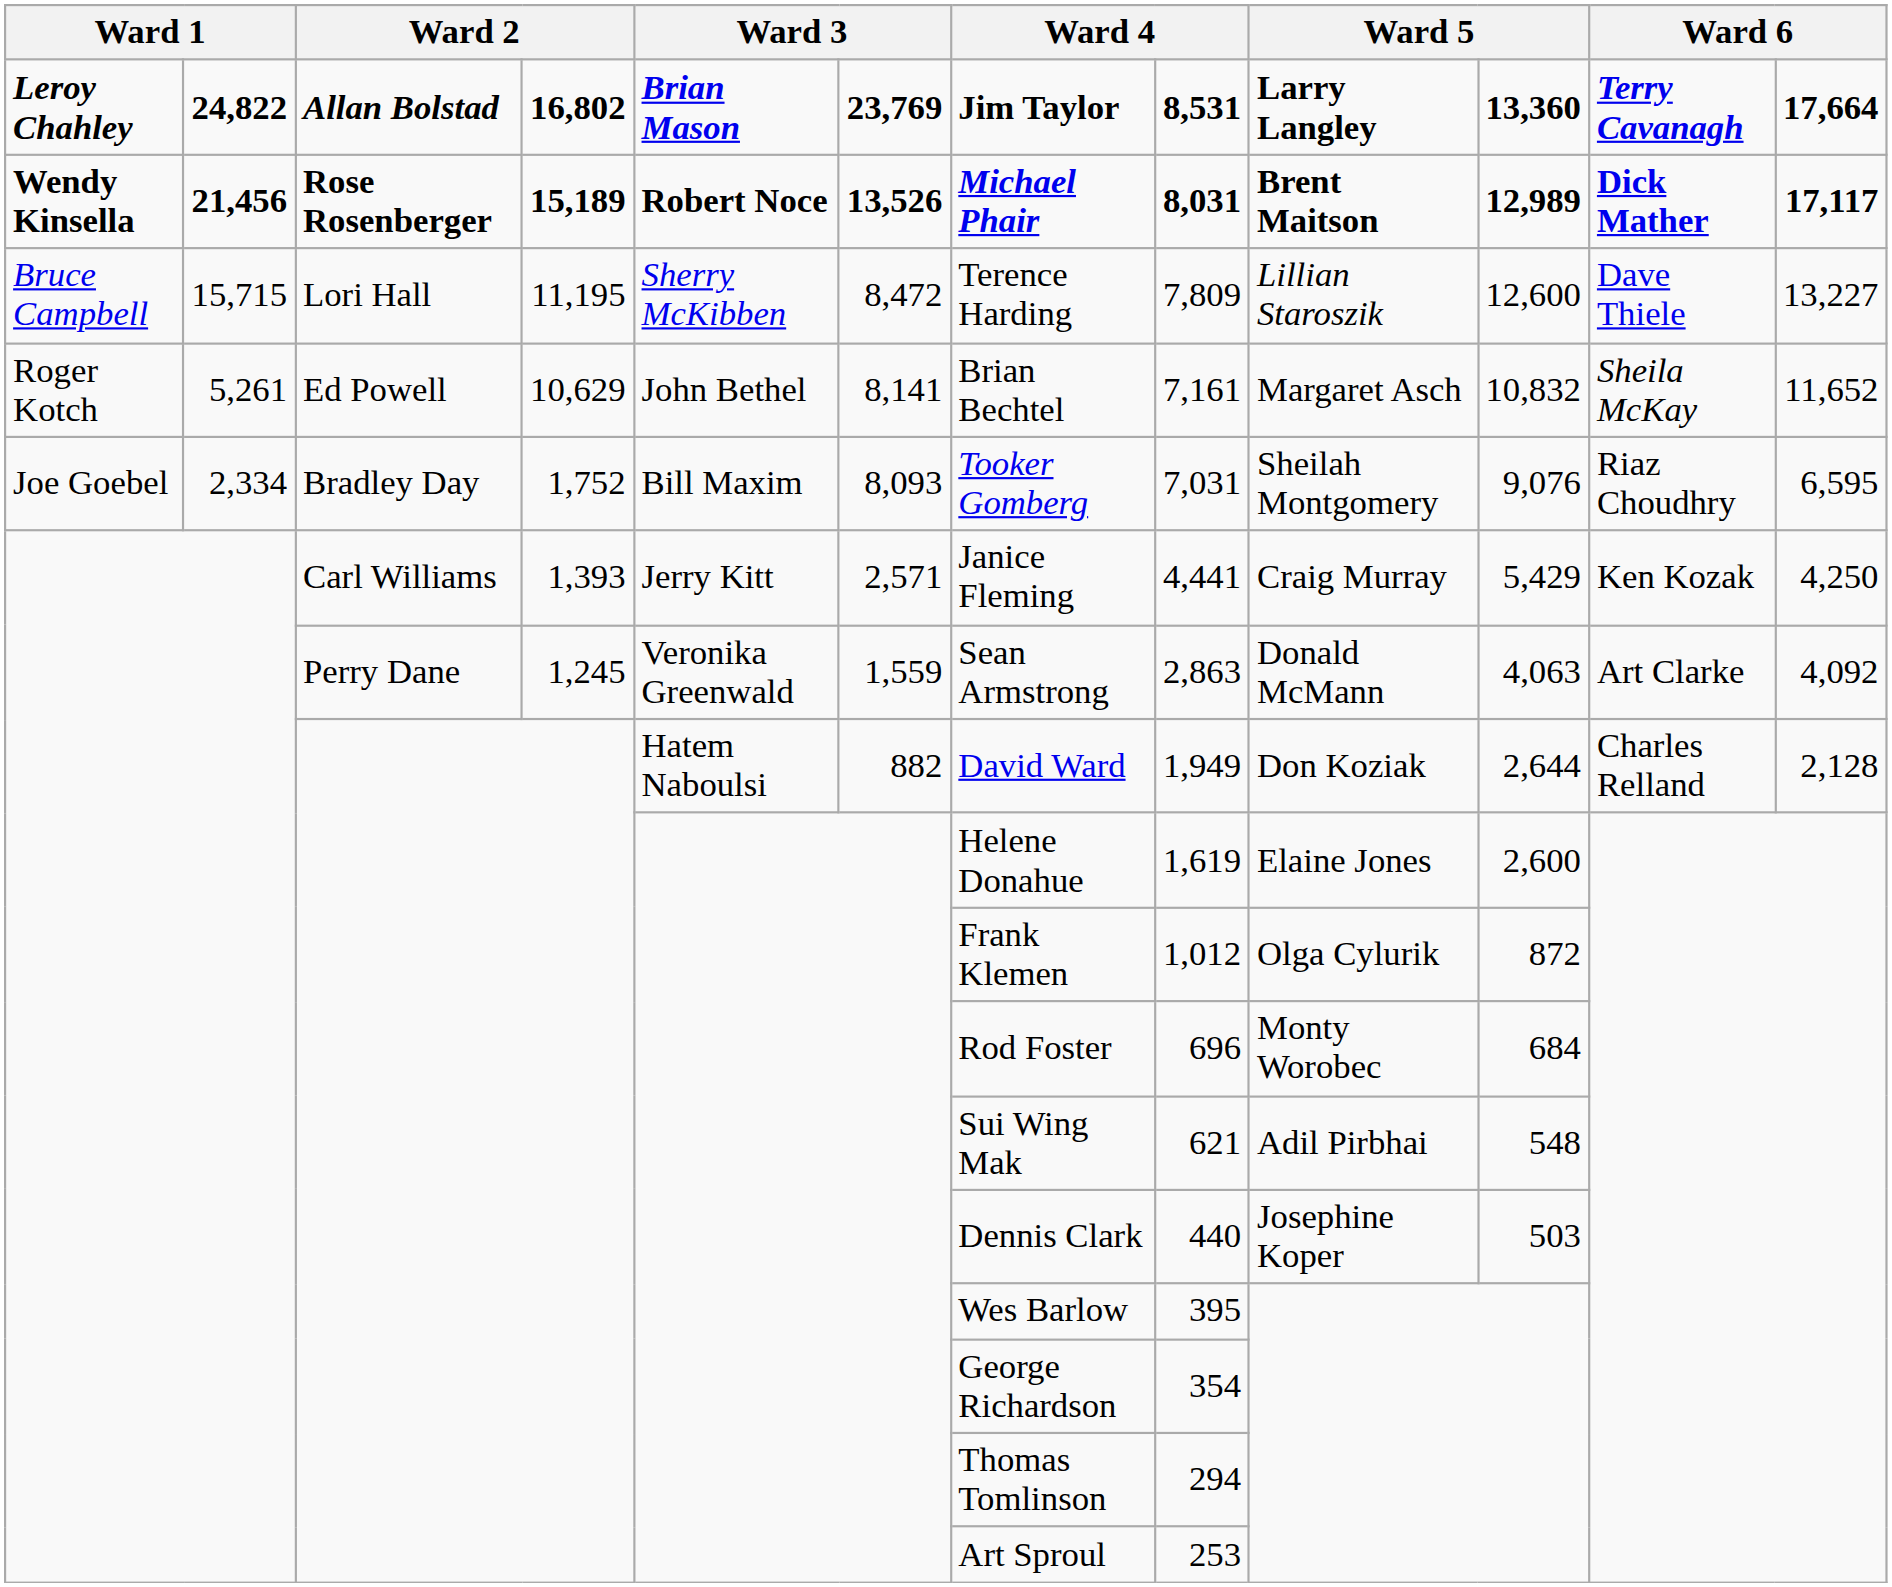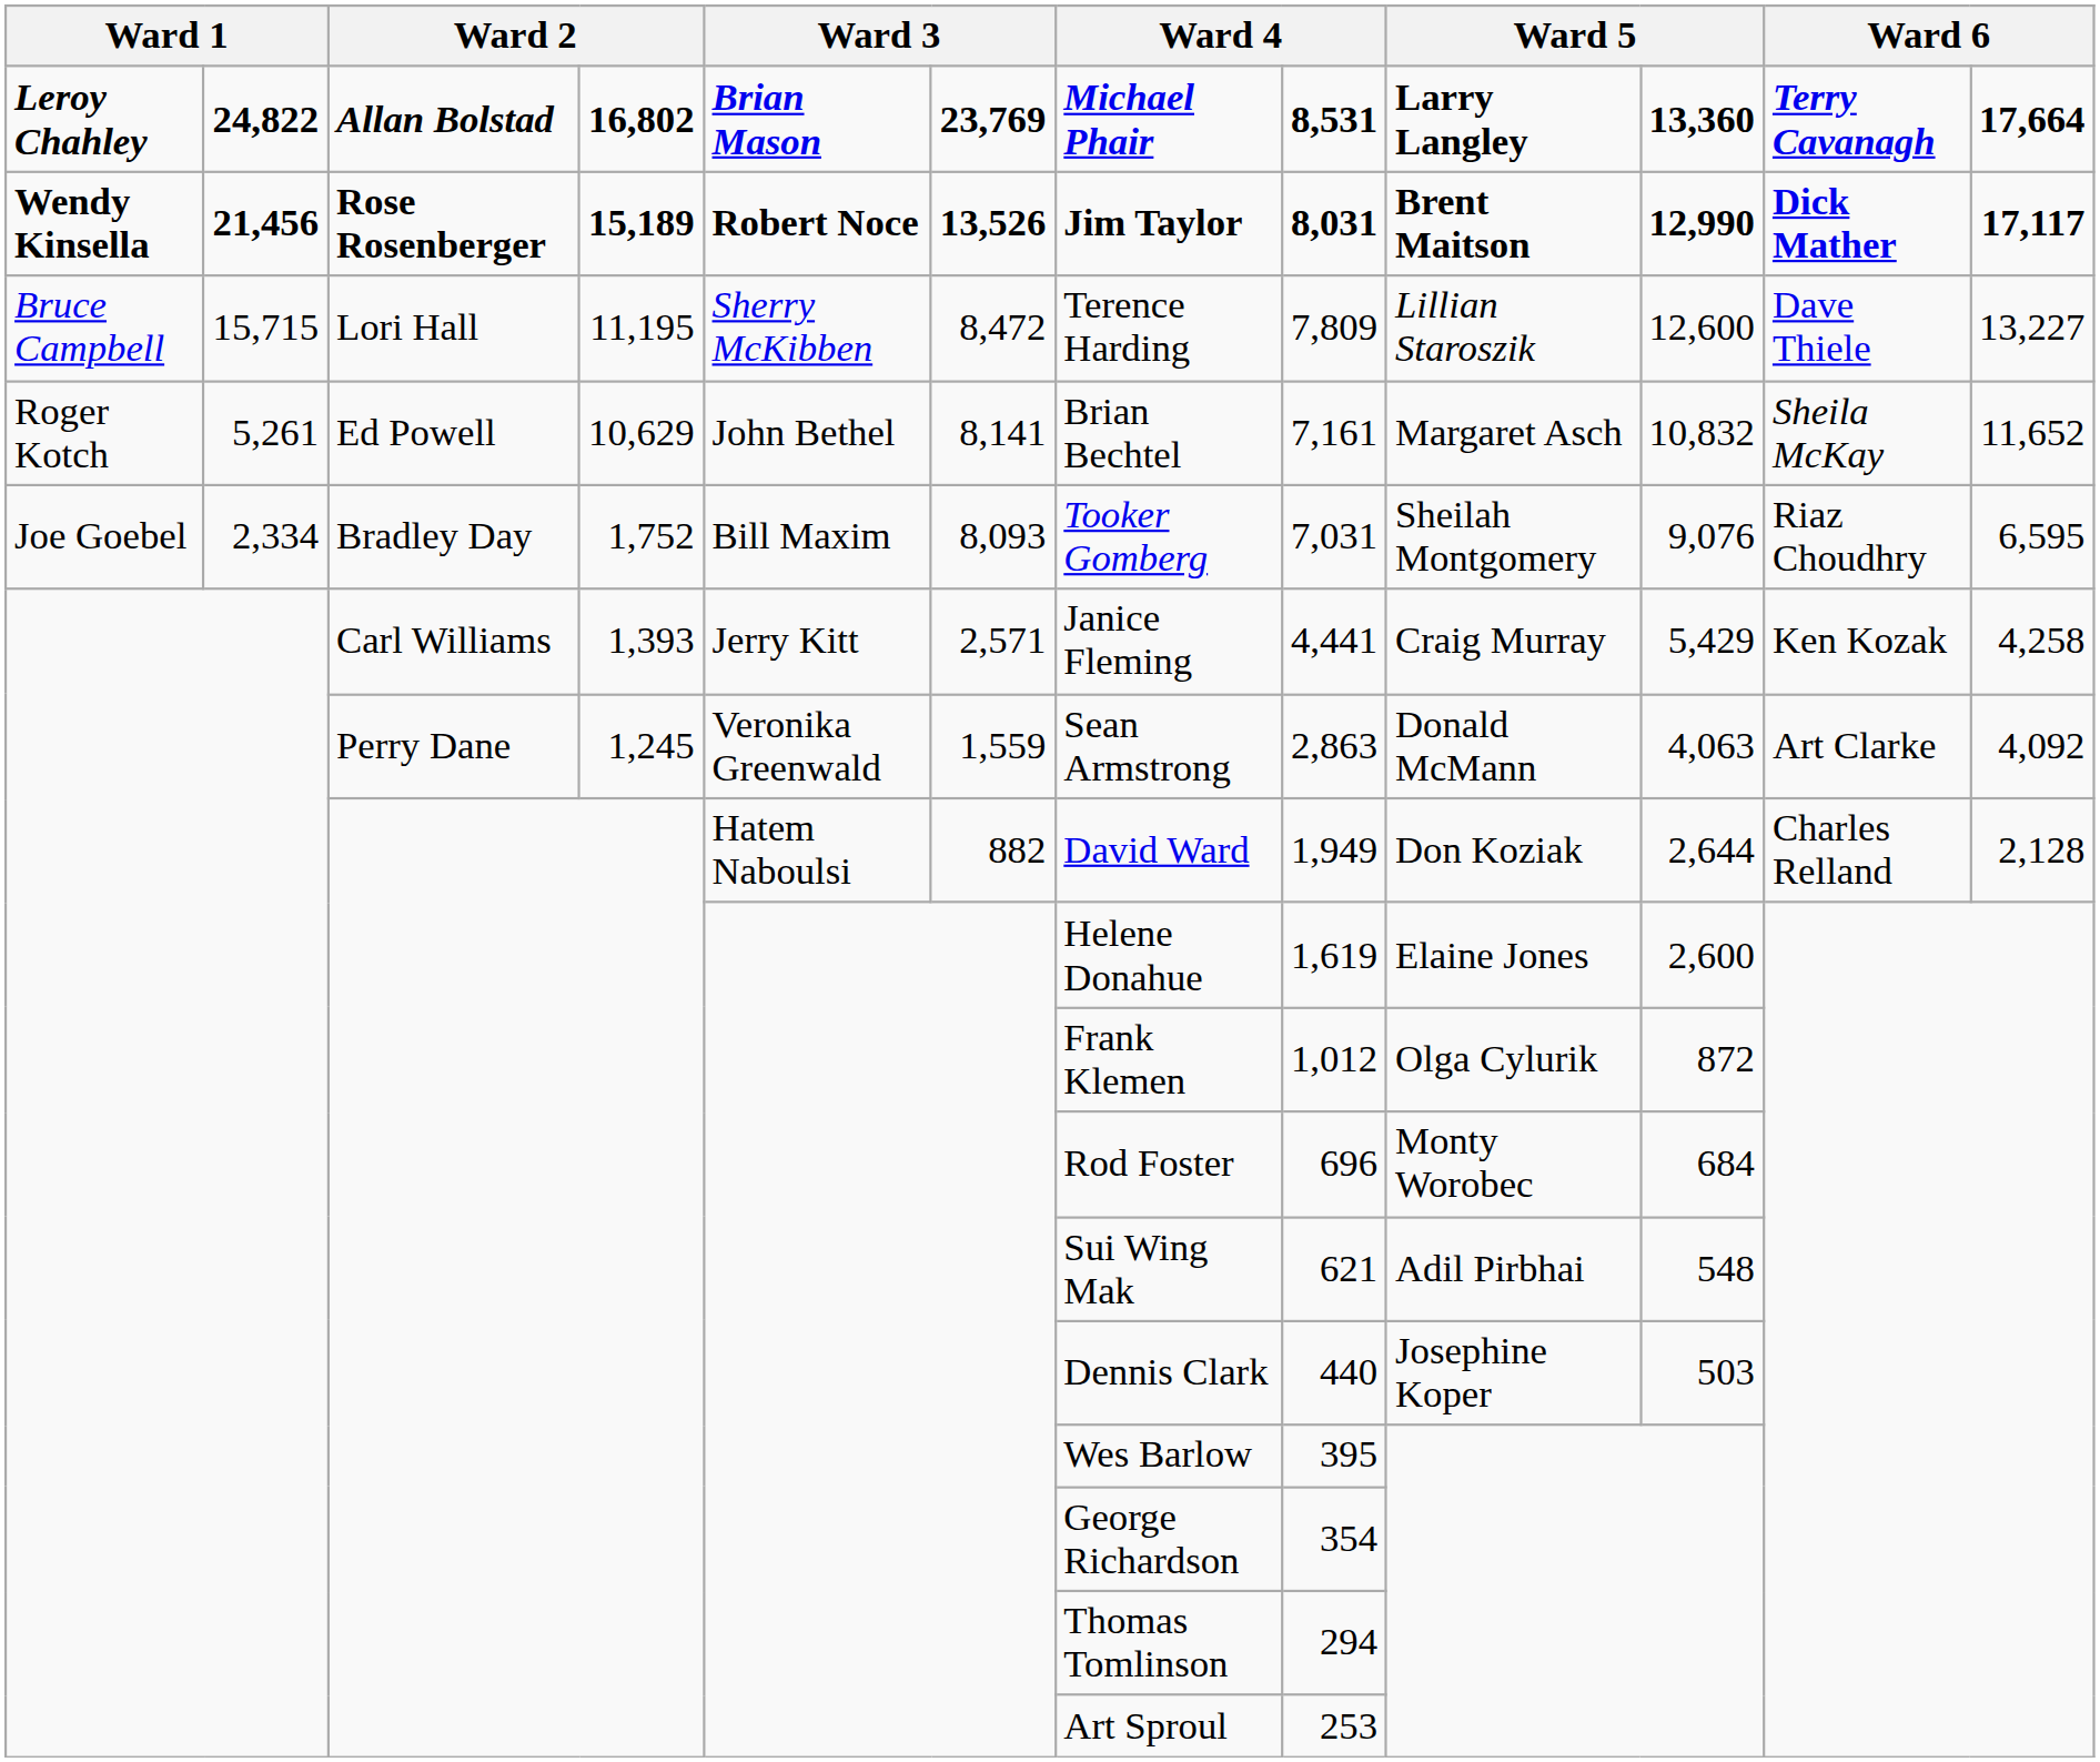 <table class="wikitable">
 <tr>
 <th colspan="2"><strong>Ward 1</strong></th>
 <th colspan="2"><strong>Ward 2</strong></th>
 <th colspan="2"><strong>Ward 3</strong></th>
 <th colspan="2"><strong>Ward 4</strong></th>
 <th colspan="2"><strong>Ward 5</strong></th>
 <th colspan="2"><strong>Ward 6</strong></th>
 </tr>
 <tr>
 <td><strong><em>Leroy Chahley</em></strong></td>
 <td align="right"><strong>24,822</strong></td>
 <td><strong><em>Allan Bolstad</em></strong></td>
 <td align="right"><strong>16,802</strong></td>
 <td><strong><em><a href='#'>Brian Mason</a></em></strong></td>
 <td align="right"><strong>23,769</strong></td>
-<td><strong>Jim Taylor</strong></td>
+<td><strong><em><a href='#'>Michael Phair</a></em></strong></td>
 <td align="right"><strong>8,531</strong></td>
 <td><strong>Larry Langley</strong></td>
 <td align="right"><strong>13,360</strong></td>
 <td><strong><em><a href='#'>Terry Cavanagh</a></em></strong></td>
 <td align="right"><strong>17,664</strong></td>
 </tr>
 <tr>
 <td><strong>Wendy Kinsella</strong></td>
 <td align="right"><strong>21,456</strong></td>
 <td><strong>Rose Rosenberger</strong></td>
 <td align="right"><strong>15,189</strong></td>
 <td><strong>Robert Noce</strong></td>
 <td align="right"><strong>13,526</strong></td>
-<td><strong><em><a href='#'>Michael Phair</a></em></strong></td>
+<td><strong>Jim Taylor</strong></td>
 <td align="right"><strong>8,031</strong></td>
 <td><strong>Brent Maitson</strong></td>
-<td align="right"><strong>12,989</strong></td>
+<td align="right"><strong>12,990</strong></td>
 <td><strong><a href='#'>Dick Mather</a></strong></td>
 <td align="right"><strong>17,117</strong></td>
 </tr>
 <tr>
 <td><em><a href='#'>Bruce Campbell</a></em></td>
 <td align="right">15,715</td>
 <td>Lori Hall</td>
 <td align="right">11,195</td>
 <td><em><a href='#'>Sherry McKibben</a></em></td>
 <td align="right">8,472</td>
 <td>Terence Harding</td>
 <td align="right">7,809</td>
 <td><em>Lillian Staroszik</em></td>
 <td align="right">12,600</td>
 <td><a href='#'>Dave Thiele</a></td>
 <td align="right">13,227</td>
 </tr>
 <tr>
 <td>Roger Kotch</td>
 <td align="right">5,261</td>
 <td>Ed Powell</td>
 <td align="right">10,629</td>
 <td>John Bethel</td>
 <td align="right">8,141</td>
 <td>Brian Bechtel</td>
 <td align="right">7,161</td>
 <td>Margaret Asch</td>
 <td align="right">10,832</td>
 <td><em>Sheila McKay</em></td>
 <td align="right">11,652</td>
 </tr>
 <tr>
 <td>Joe Goebel</td>
 <td align="right">2,334</td>
 <td>Bradley Day</td>
 <td align="right">1,752</td>
 <td>Bill Maxim</td>
 <td align="right">8,093</td>
 <td><em><a href='#'>Tooker Gomberg</a></em></td>
 <td align="right">7,031</td>
 <td>Sheilah Montgomery</td>
 <td align="right">9,076</td>
 <td>Riaz Choudhry</td>
 <td align="right">6,595</td>
 </tr>
 <tr>
 <td colspan="2" rowspan="12"></td>
 <td>Carl Williams</td>
 <td align="right">1,393</td>
 <td>Jerry Kitt</td>
 <td align="right">2,571</td>
 <td>Janice Fleming</td>
 <td align="right">4,441</td>
 <td>Craig Murray</td>
 <td align="right">5,429</td>
 <td>Ken Kozak</td>
-<td align="right">4,250</td>
+<td align="right">4,258</td>
 </tr>
 <tr>
 <td>Perry Dane</td>
 <td align="right">1,245</td>
 <td>Veronika Greenwald</td>
 <td align="right">1,559</td>
 <td>Sean Armstrong</td>
 <td align="right">2,863</td>
 <td>Donald McMann</td>
 <td align="right">4,063</td>
 <td>Art Clarke</td>
 <td align="right">4,092</td>
 </tr>
 <tr>
 <td colspan="2" rowspan="10"></td>
 <td>Hatem Naboulsi</td>
 <td align="right">882</td>
 <td><a href='#'>David Ward</a></td>
 <td align="right">1,949</td>
 <td>Don Koziak</td>
 <td align="right">2,644</td>
 <td>Charles Relland</td>
 <td align="right">2,128</td>
 </tr>
 <tr>
 <td colspan="2" rowspan="9"></td>
 <td>Helene Donahue</td>
 <td align="right">1,619</td>
 <td>Elaine Jones</td>
 <td align="right">2,600</td>
 <td colspan="2" rowspan="9"></td>
 </tr>
 <tr>
 <td>Frank Klemen</td>
 <td align="right">1,012</td>
 <td>Olga Cylurik</td>
 <td align="right">872</td>
 </tr>
 <tr>
 <td>Rod Foster</td>
 <td align="right">696</td>
 <td>Monty Worobec</td>
 <td align="right">684</td>
 </tr>
 <tr>
 <td>Sui Wing Mak</td>
 <td align="right">621</td>
 <td>Adil Pirbhai</td>
 <td align="right">548</td>
 </tr>
 <tr>
 <td>Dennis Clark</td>
 <td align="right">440</td>
 <td>Josephine Koper</td>
 <td align="right">503</td>
 </tr>
 <tr>
 <td>Wes Barlow</td>
 <td align="right">395</td>
 <td colspan="2" rowspan="4"></td>
 </tr>
 <tr>
 <td>George Richardson</td>
 <td align="right">354</td>
 </tr>
 <tr>
 <td>Thomas Tomlinson</td>
 <td align="right">294</td>
 </tr>
 <tr>
 <td>Art Sproul</td>
 <td align="right">253</td>
 </tr>
 </table>
